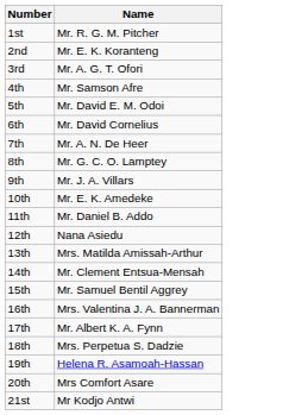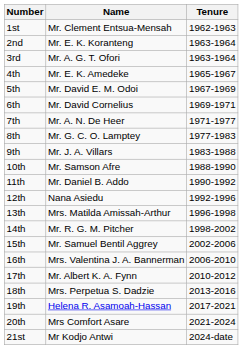 <table class="wikitable">
 <tr>
 <th>Number</th>
 <th>Name</th>
+<th>Tenure</th>
 </tr>
 <tr>
 <td>1st</td>
-<td>Mr. R. G. M. Pitcher</td>
+<td>Mr. Clement Entsua-Mensah</td>
+<td>1962-1963</td>
 </tr>
 <tr>
 <td>2nd</td>
 <td>Mr. E. K. Koranteng</td>
+<td>1963-1964</td>
 </tr>
 <tr>
 <td>3rd</td>
 <td>Mr. A. G. T. Ofori</td>
+<td>1963-1964</td>
 </tr>
 <tr>
 <td>4th</td>
-<td>Mr. Samson Afre</td>
+<td>Mr. E. K. Amedeke</td>
+<td>1965-1967</td>
 </tr>
 <tr>
 <td>5th</td>
 <td>Mr. David E. M. Odoi</td>
+<td>1967-1969</td>
 </tr>
 <tr>
 <td>6th</td>
 <td>Mr. David Cornelius</td>
+<td>1969-1971</td>
 </tr>
 <tr>
 <td>7th</td>
 <td>Mr. A. N. De Heer</td>
+<td>1971-1977</td>
 </tr>
 <tr>
 <td>8th</td>
 <td>Mr. G. C. O. Lamptey</td>
+<td>1977-1983</td>
 </tr>
 <tr>
 <td>9th</td>
 <td>Mr. J. A. Villars</td>
+<td>1983-1988</td>
 </tr>
 <tr>
 <td>10th</td>
-<td>Mr. E. K. Amedeke</td>
+<td>Mr. Samson Afre</td>
+<td>1988-1990</td>
 </tr>
 <tr>
 <td>11th</td>
 <td>Mr. Daniel B. Addo</td>
+<td>1990-1992</td>
 </tr>
 <tr>
 <td>12th</td>
 <td>Nana Asiedu</td>
+<td>1992-1996</td>
 </tr>
 <tr>
 <td>13th</td>
 <td>Mrs. Matilda Amissah-Arthur</td>
+<td>1996-1998</td>
 </tr>
 <tr>
 <td>14th</td>
-<td>Mr. Clement Entsua-Mensah</td>
+<td>Mr. R. G. M. Pitcher</td>
+<td>1998-2002</td>
 </tr>
 <tr>
 <td>15th</td>
 <td>Mr. Samuel Bentil Aggrey</td>
+<td>2002-2006</td>
 </tr>
 <tr>
 <td>16th</td>
 <td>Mrs. Valentina J. A. Bannerman</td>
+<td>2006-2010</td>
 </tr>
 <tr>
 <td>17th</td>
 <td>Mr. Albert K. A. Fynn</td>
+<td>2010-2012</td>
 </tr>
 <tr>
 <td>18th</td>
 <td>Mrs. Perpetua S. Dadzie</td>
+<td>2013-2016</td>
 </tr>
 <tr>
 <td>19th</td>
 <td><a href='#'>Helena R. Asamoah-Hassan</a></td>
+<td>2017-2021</td>
 </tr>
 <tr>
 <td>20th</td>
 <td>Mrs Comfort Asare</td>
+<td>2021-2024</td>
 </tr>
 <tr>
 <td>21st</td>
 <td>Mr Kodjo Antwi</td>
+<td>2024-date</td>
 </tr>
 </table>
